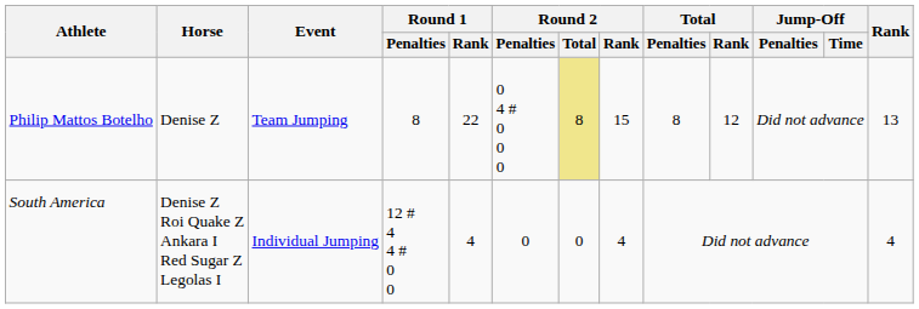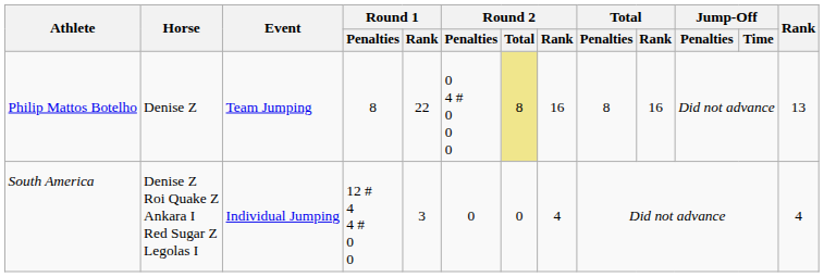 <table class="wikitable" border="1" style="font-size:90%">
 <tr>
 <th rowspan=2>Athlete</th>
 <th rowspan=2>Horse</th>
 <th rowspan=2>Event</th>
 <th colspan=2>Round 1</th>
 <th colspan=3>Round 2</th>
 <th colspan=2>Total</th>
 <th colspan=2>Jump-Off</th>
 <th rowspan=2>Rank</th>
 </tr>
 <tr style="font-size:95%">
 <th>Penalties</th>
 <th>Rank</th>
 <th>Penalties</th>
 <th>Total</th>
 <th>Rank</th>
 <th>Penalties</th>
 <th>Rank</th>
 <th>Penalties</th>
 <th>Time</th>
 </tr>
 <tr align=center>
 <td align=left><a href='#'>Philip Mattos Botelho</a></td>
 <td align=left>Denise Z</td>
 <td align=left><a href='#'>Team Jumping</a></td>
 <td>8</td>
 <td>22</td>
 <td align=left><br>0<br>4 #<br>0<br>0<br>0</td>
 <td style="background: khaki;">8</td>
-<td>15</td>
+<td>16</td>
 <td>8</td>
-<td>12</td>
+<td>16</td>
 <td Colspan=2><em>Did not advance</em></td>
 <td>13</td>
 </tr>
 <tr align=center>
 <td align=left><em>South America</em><br> <br><br><br><br></td>
 <td align=left>Denise Z<br> Roi Quake Z<br> Ankara I<br> Red Sugar Z<br> Legolas I</td>
 <td align=left><a href='#'>Individual Jumping</a></td>
 <td align=left><br>12 #<br>4<br>4 #<br>0<br>0</td>
-<td>4</td>
+<td>3</td>
 <td>0</td>
 <td>0</td>
 <td>4</td>
 <td Colspan=4><em>Did not advance</em></td>
 <td>4</td>
 </tr>
 </table>
